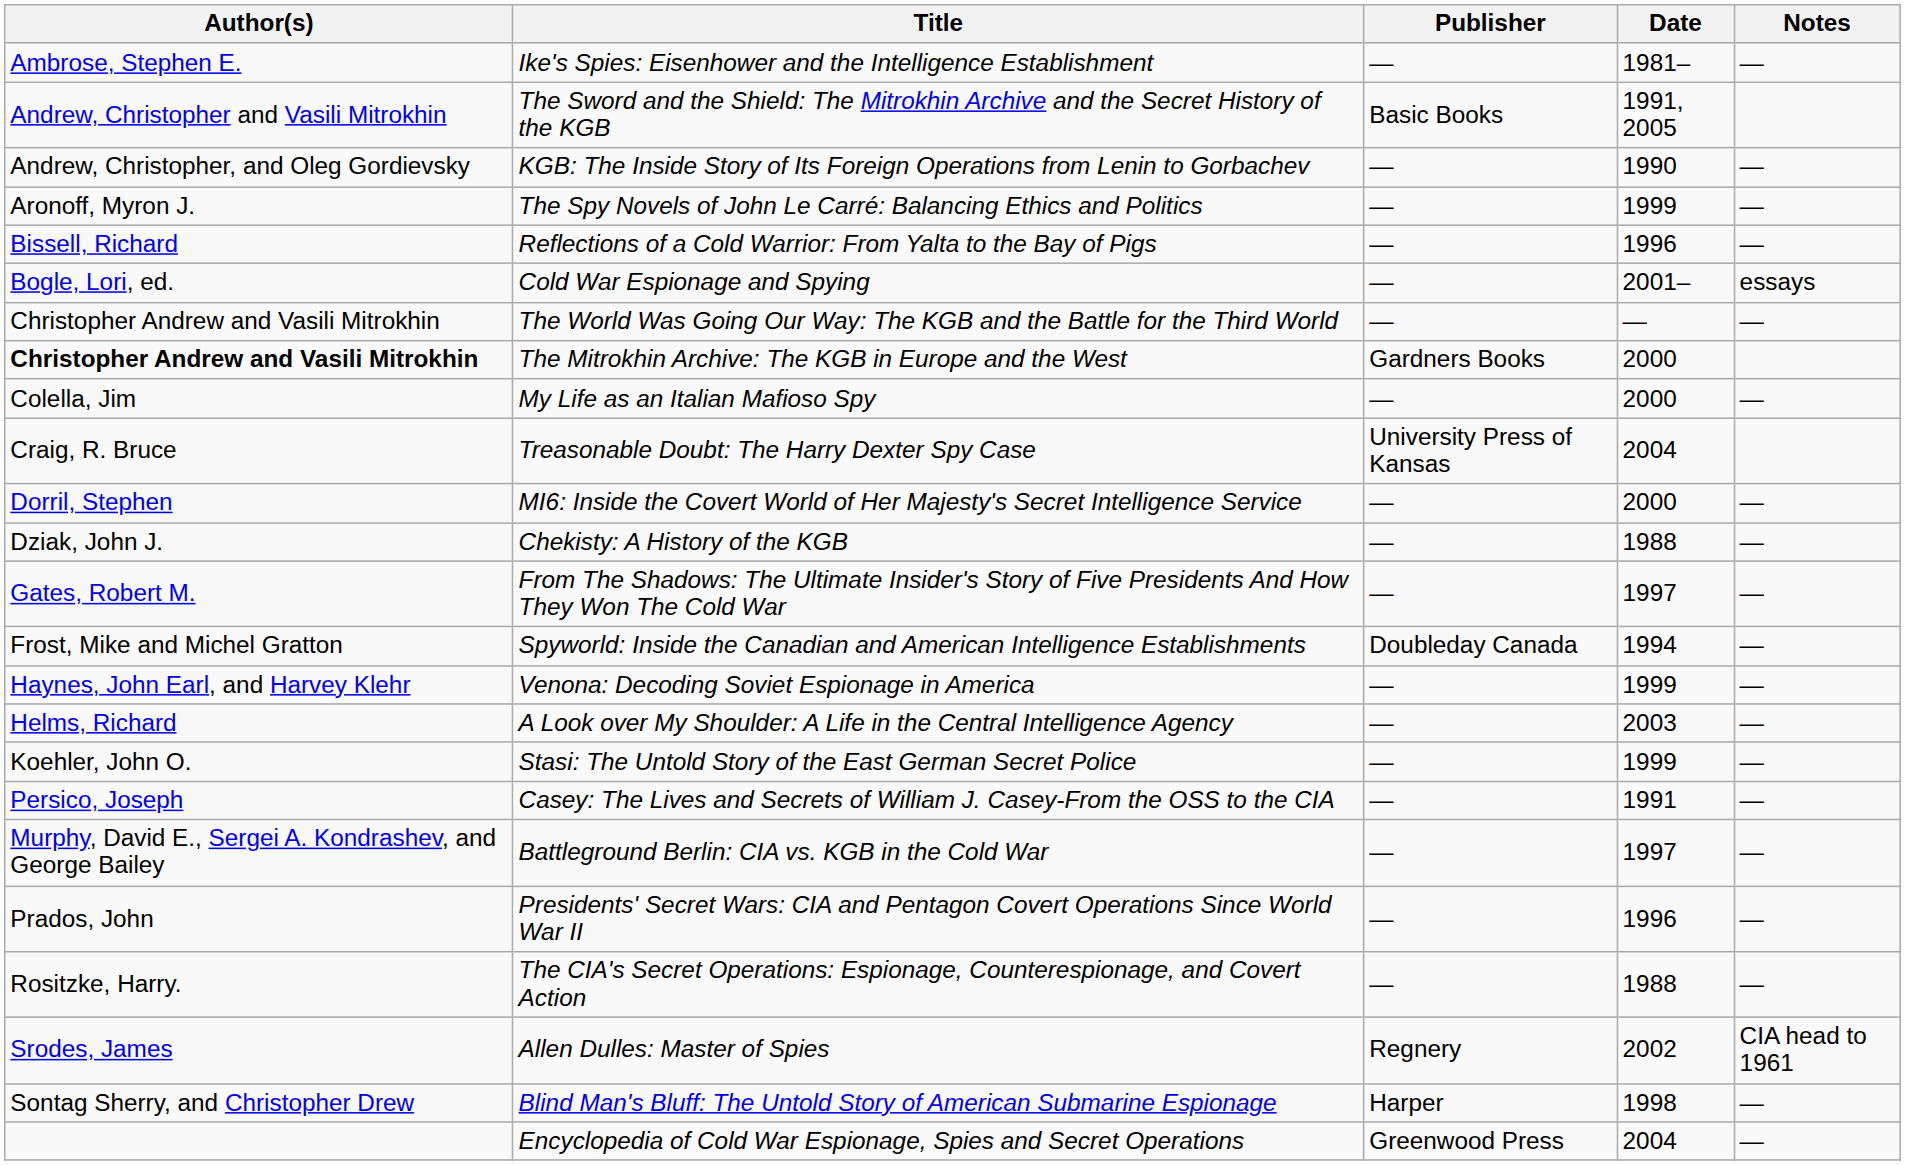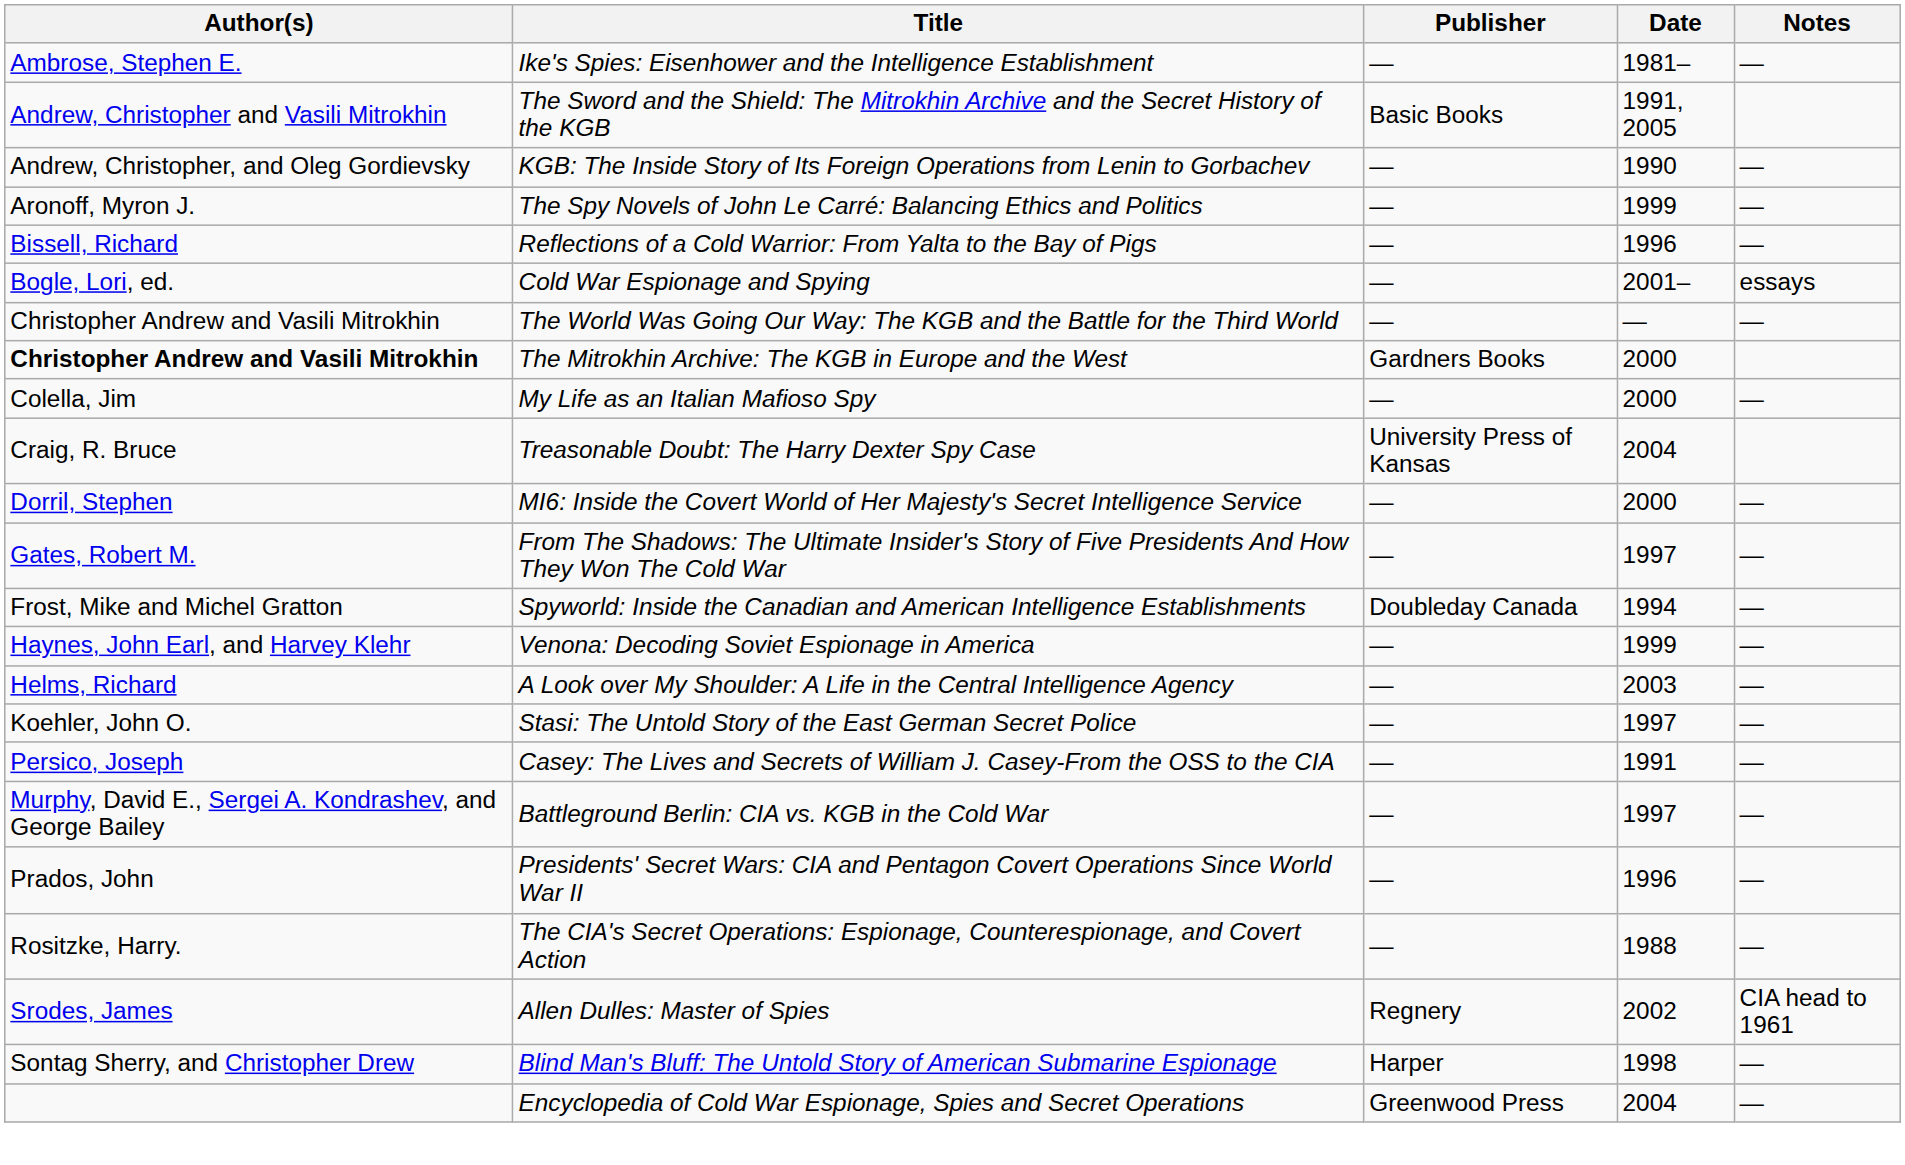 <table class="wikitable sortable" class="sortable wikitable">
 <tr>
 <th>Author(s)</th>
 <th>Title</th>
 <th>Publisher</th>
 <th>Date</th>
 <th>Notes</th>
 </tr>
 <tr>
 <td><a href='#'>Ambrose, Stephen E.</a></td>
 <td><em>Ike's Spies: Eisenhower and the Intelligence Establishment</em></td>
 <td>—</td>
 <td>1981–</td>
 <td>—</td>
 </tr>
 <tr>
 <td><a href='#'>Andrew, Christopher</a> and <a href='#'>Vasili Mitrokhin</a></td>
 <td><em>The Sword and the Shield: The <a href='#'>Mitrokhin Archive</a> and the Secret History of the KGB</em></td>
 <td>Basic Books</td>
 <td>1991, 2005</td>
 <td></td>
 </tr>
 <tr>
 <td>Andrew, Christopher, and Oleg Gordievsky</td>
 <td><em>KGB: The Inside Story of Its Foreign Operations from Lenin to Gorbachev</em></td>
 <td>—</td>
 <td>1990</td>
 <td>—</td>
 </tr>
 <tr>
 <td>Aronoff, Myron J.</td>
 <td><em>The Spy Novels of John Le Carré: Balancing Ethics and Politics</em></td>
 <td>—</td>
 <td>1999</td>
 <td>—</td>
 </tr>
 <tr>
 <td><a href='#'>Bissell, Richard</a></td>
 <td><em>Reflections of a Cold Warrior: From Yalta to the Bay of Pigs</em></td>
 <td>—</td>
 <td>1996</td>
 <td>—</td>
 </tr>
 <tr>
 <td><a href='#'>Bogle, Lori</a>, ed.</td>
 <td><em>Cold War Espionage and Spying</em></td>
 <td>—</td>
 <td>2001–</td>
 <td>essays</td>
 </tr>
 <tr>
 <td>Christopher Andrew and Vasili Mitrokhin</td>
 <td><em>The World Was Going Our Way: The KGB and the Battle for the Third World</em></td>
 <td>—</td>
 <td>—</td>
 <td>—</td>
 </tr>
 <tr>
 <td><strong>Christopher Andrew and Vasili Mitrokhin</strong></td>
 <td><em>The Mitrokhin Archive: The KGB in Europe and the West</em></td>
 <td>Gardners Books</td>
 <td>2000</td>
 <td></td>
 </tr>
 <tr>
 <td>Colella, Jim</td>
 <td><em>My Life as an Italian Mafioso Spy</em></td>
 <td>—</td>
 <td>2000</td>
 <td>—</td>
 </tr>
 <tr>
 <td>Craig, R. Bruce</td>
 <td><em>Treasonable Doubt: The Harry Dexter Spy Case</em></td>
 <td>University Press of Kansas</td>
 <td>2004</td>
 <td></td>
 </tr>
 <tr>
 <td><a href='#'>Dorril, Stephen</a></td>
 <td><em>MI6: Inside the Covert World of Her Majesty's Secret Intelligence Service</em></td>
 <td>—</td>
 <td>2000</td>
 <td>—</td>
 </tr>
 <tr>
-<td>Dziak, John J.</td>
-<td><em>Chekisty: A History of the KGB</em></td>
-<td>—</td>
-<td>1988</td>
-<td>—</td>
-</tr>
-<tr>
 <td><a href='#'>Gates, Robert M.</a></td>
 <td><em>From The Shadows: The Ultimate Insider's Story of Five Presidents And How They Won The Cold War</em></td>
 <td>—</td>
 <td>1997</td>
 <td>—</td>
 </tr>
 <tr>
 <td>Frost, Mike and Michel Gratton</td>
 <td><em>Spyworld: Inside the Canadian and American Intelligence Establishments</em></td>
 <td>Doubleday Canada</td>
 <td>1994</td>
 <td>—</td>
 </tr>
 <tr>
 <td><a href='#'>Haynes, John Earl</a>, and <a href='#'>Harvey Klehr</a></td>
 <td><em>Venona: Decoding Soviet Espionage in America</em></td>
 <td>—</td>
 <td>1999</td>
 <td>—</td>
 </tr>
 <tr>
 <td><a href='#'>Helms, Richard</a></td>
 <td><em>A Look over My Shoulder: A Life in the Central Intelligence Agency</em></td>
 <td>—</td>
 <td>2003</td>
 <td>—</td>
 </tr>
 <tr>
 <td>Koehler, John O.</td>
 <td><em>Stasi: The Untold Story of the East German Secret Police</em></td>
 <td>—</td>
-<td>1999</td>
+<td>1997</td>
 <td>—</td>
 </tr>
 <tr>
 <td><a href='#'>Persico, Joseph</a></td>
 <td><em>Casey: The Lives and Secrets of William J. Casey-From the OSS to the CIA</em></td>
 <td>—</td>
 <td>1991</td>
 <td>—</td>
 </tr>
 <tr>
 <td><a href='#'>Murphy</a>, David E., <a href='#'>Sergei A. Kondrashev</a>, and George Bailey</td>
 <td><em>Battleground Berlin: CIA vs. KGB in the Cold War</em></td>
 <td>—</td>
 <td>1997</td>
 <td>—</td>
 </tr>
 <tr>
 <td>Prados, John</td>
 <td><em>Presidents' Secret Wars: CIA and Pentagon Covert Operations Since World War II</em></td>
 <td>—</td>
 <td>1996</td>
 <td>—</td>
 </tr>
 <tr>
 <td>Rositzke, Harry.</td>
 <td><em>The CIA's Secret Operations: Espionage, Counterespionage, and Covert Action</em></td>
 <td>—</td>
 <td>1988</td>
 <td>—</td>
 </tr>
 <tr>
 <td><a href='#'>Srodes, James</a></td>
 <td><em>Allen Dulles: Master of Spies</em></td>
 <td>Regnery</td>
 <td>2002</td>
 <td>CIA head to 1961</td>
 </tr>
 <tr>
 <td>Sontag Sherry, and <a href='#'>Christopher Drew</a></td>
 <td><em><a href='#'>Blind Man's Bluff: The Untold Story of American Submarine Espionage</a></em></td>
 <td>Harper</td>
 <td>1998</td>
 <td>—</td>
 </tr>
 <tr>
 <td></td>
 <td><em>Encyclopedia of Cold War Espionage, Spies and Secret Operations</em></td>
 <td>Greenwood Press</td>
 <td>2004</td>
 <td>—</td>
 </tr>
 </table>
